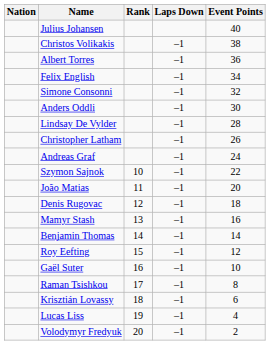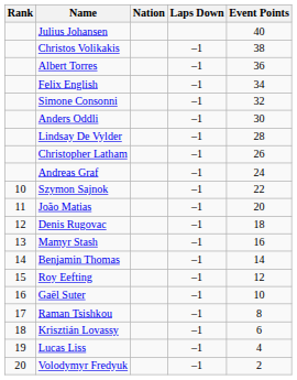 <table class="wikitable sortable" style="text-align:center">
 <tr>
+<th>Rank</th>
+<th>Name</th>
 <th>Nation</th>
-<th>Name</th>
-<th>Rank</th>
 <th>Laps Down</th>
 <th>Event Points</th>
 </tr>
 <tr>
+<td></td>
+<td align=left><a href='#'>Julius Johansen</a></td>
 <td align=left></td>
-<td align=left><a href='#'>Julius Johansen</a></td>
-<td></td>
 <td></td>
 <td>40</td>
 </tr>
 <tr>
+<td></td>
+<td align=left><a href='#'>Christos Volikakis</a></td>
 <td align=left></td>
-<td align=left><a href='#'>Christos Volikakis</a></td>
-<td></td>
 <td>–1</td>
 <td>38</td>
 </tr>
 <tr>
+<td></td>
+<td align=left><a href='#'>Albert Torres</a></td>
 <td align=left></td>
-<td align=left><a href='#'>Albert Torres</a></td>
-<td></td>
 <td>–1</td>
 <td>36</td>
 </tr>
 <tr>
+<td></td>
+<td align=left><a href='#'>Felix English</a></td>
 <td align=left></td>
-<td align=left><a href='#'>Felix English</a></td>
-<td></td>
 <td>–1</td>
 <td>34</td>
 </tr>
 <tr>
+<td></td>
+<td align=left><a href='#'>Simone Consonni</a></td>
 <td align=left></td>
-<td align=left><a href='#'>Simone Consonni</a></td>
-<td></td>
 <td>–1</td>
 <td>32</td>
 </tr>
 <tr>
+<td></td>
+<td align=left><a href='#'>Anders Oddli</a></td>
 <td align=left></td>
-<td align=left><a href='#'>Anders Oddli</a></td>
-<td></td>
 <td>–1</td>
 <td>30</td>
 </tr>
 <tr>
+<td></td>
+<td align=left><a href='#'>Lindsay De Vylder</a></td>
 <td align=left></td>
-<td align=left><a href='#'>Lindsay De Vylder</a></td>
-<td></td>
 <td>–1</td>
 <td>28</td>
 </tr>
 <tr>
+<td></td>
+<td align=left><a href='#'>Christopher Latham</a></td>
 <td align=left></td>
-<td align=left><a href='#'>Christopher Latham</a></td>
-<td></td>
 <td>–1</td>
 <td>26</td>
 </tr>
 <tr>
+<td></td>
+<td align=left><a href='#'>Andreas Graf</a></td>
 <td align=left></td>
-<td align=left><a href='#'>Andreas Graf</a></td>
-<td></td>
 <td>–1</td>
 <td>24</td>
 </tr>
 <tr>
+<td>10</td>
+<td align=left><a href='#'>Szymon Sajnok</a></td>
 <td align=left></td>
-<td align=left><a href='#'>Szymon Sajnok</a></td>
-<td>10</td>
 <td>–1</td>
 <td>22</td>
 </tr>
 <tr>
+<td>11</td>
+<td align=left><a href='#'>João Matias</a></td>
 <td align=left></td>
-<td align=left><a href='#'>João Matias</a></td>
-<td>11</td>
 <td>–1</td>
 <td>20</td>
 </tr>
 <tr>
+<td>12</td>
+<td align=left><a href='#'>Denis Rugovac</a></td>
 <td align=left></td>
-<td align=left><a href='#'>Denis Rugovac</a></td>
-<td>12</td>
 <td>–1</td>
 <td>18</td>
 </tr>
 <tr>
+<td>13</td>
+<td align=left><a href='#'>Mamyr Stash</a></td>
 <td align=left></td>
-<td align=left><a href='#'>Mamyr Stash</a></td>
-<td>13</td>
 <td>–1</td>
 <td>16</td>
 </tr>
 <tr>
+<td>14</td>
+<td align=left><a href='#'>Benjamin Thomas</a></td>
 <td align=left></td>
-<td align=left><a href='#'>Benjamin Thomas</a></td>
-<td>14</td>
 <td>–1</td>
 <td>14</td>
 </tr>
 <tr>
+<td>15</td>
+<td align=left><a href='#'>Roy Eefting</a></td>
 <td align=left></td>
-<td align=left><a href='#'>Roy Eefting</a></td>
-<td>15</td>
 <td>–1</td>
 <td>12</td>
 </tr>
 <tr>
+<td>16</td>
+<td align=left><a href='#'>Gaël Suter</a></td>
 <td align=left></td>
-<td align=left><a href='#'>Gaël Suter</a></td>
-<td>16</td>
 <td>–1</td>
 <td>10</td>
 </tr>
 <tr>
+<td>17</td>
+<td align=left><a href='#'>Raman Tsishkou</a></td>
 <td align=left></td>
-<td align=left><a href='#'>Raman Tsishkou</a></td>
-<td>17</td>
 <td>–1</td>
 <td>8</td>
 </tr>
 <tr>
+<td>18</td>
+<td align=left><a href='#'>Krisztián Lovassy</a></td>
 <td align=left></td>
-<td align=left><a href='#'>Krisztián Lovassy</a></td>
-<td>18</td>
 <td>–1</td>
 <td>6</td>
 </tr>
 <tr>
+<td>19</td>
+<td align=left><a href='#'>Lucas Liss</a></td>
 <td align=left></td>
-<td align=left><a href='#'>Lucas Liss</a></td>
-<td>19</td>
 <td>–1</td>
 <td>4</td>
 </tr>
 <tr>
+<td>20</td>
+<td align=left><a href='#'>Volodymyr Fredyuk</a></td>
 <td align=left></td>
-<td align=left><a href='#'>Volodymyr Fredyuk</a></td>
-<td>20</td>
 <td>–1</td>
 <td>2</td>
 </tr>
 </table>
